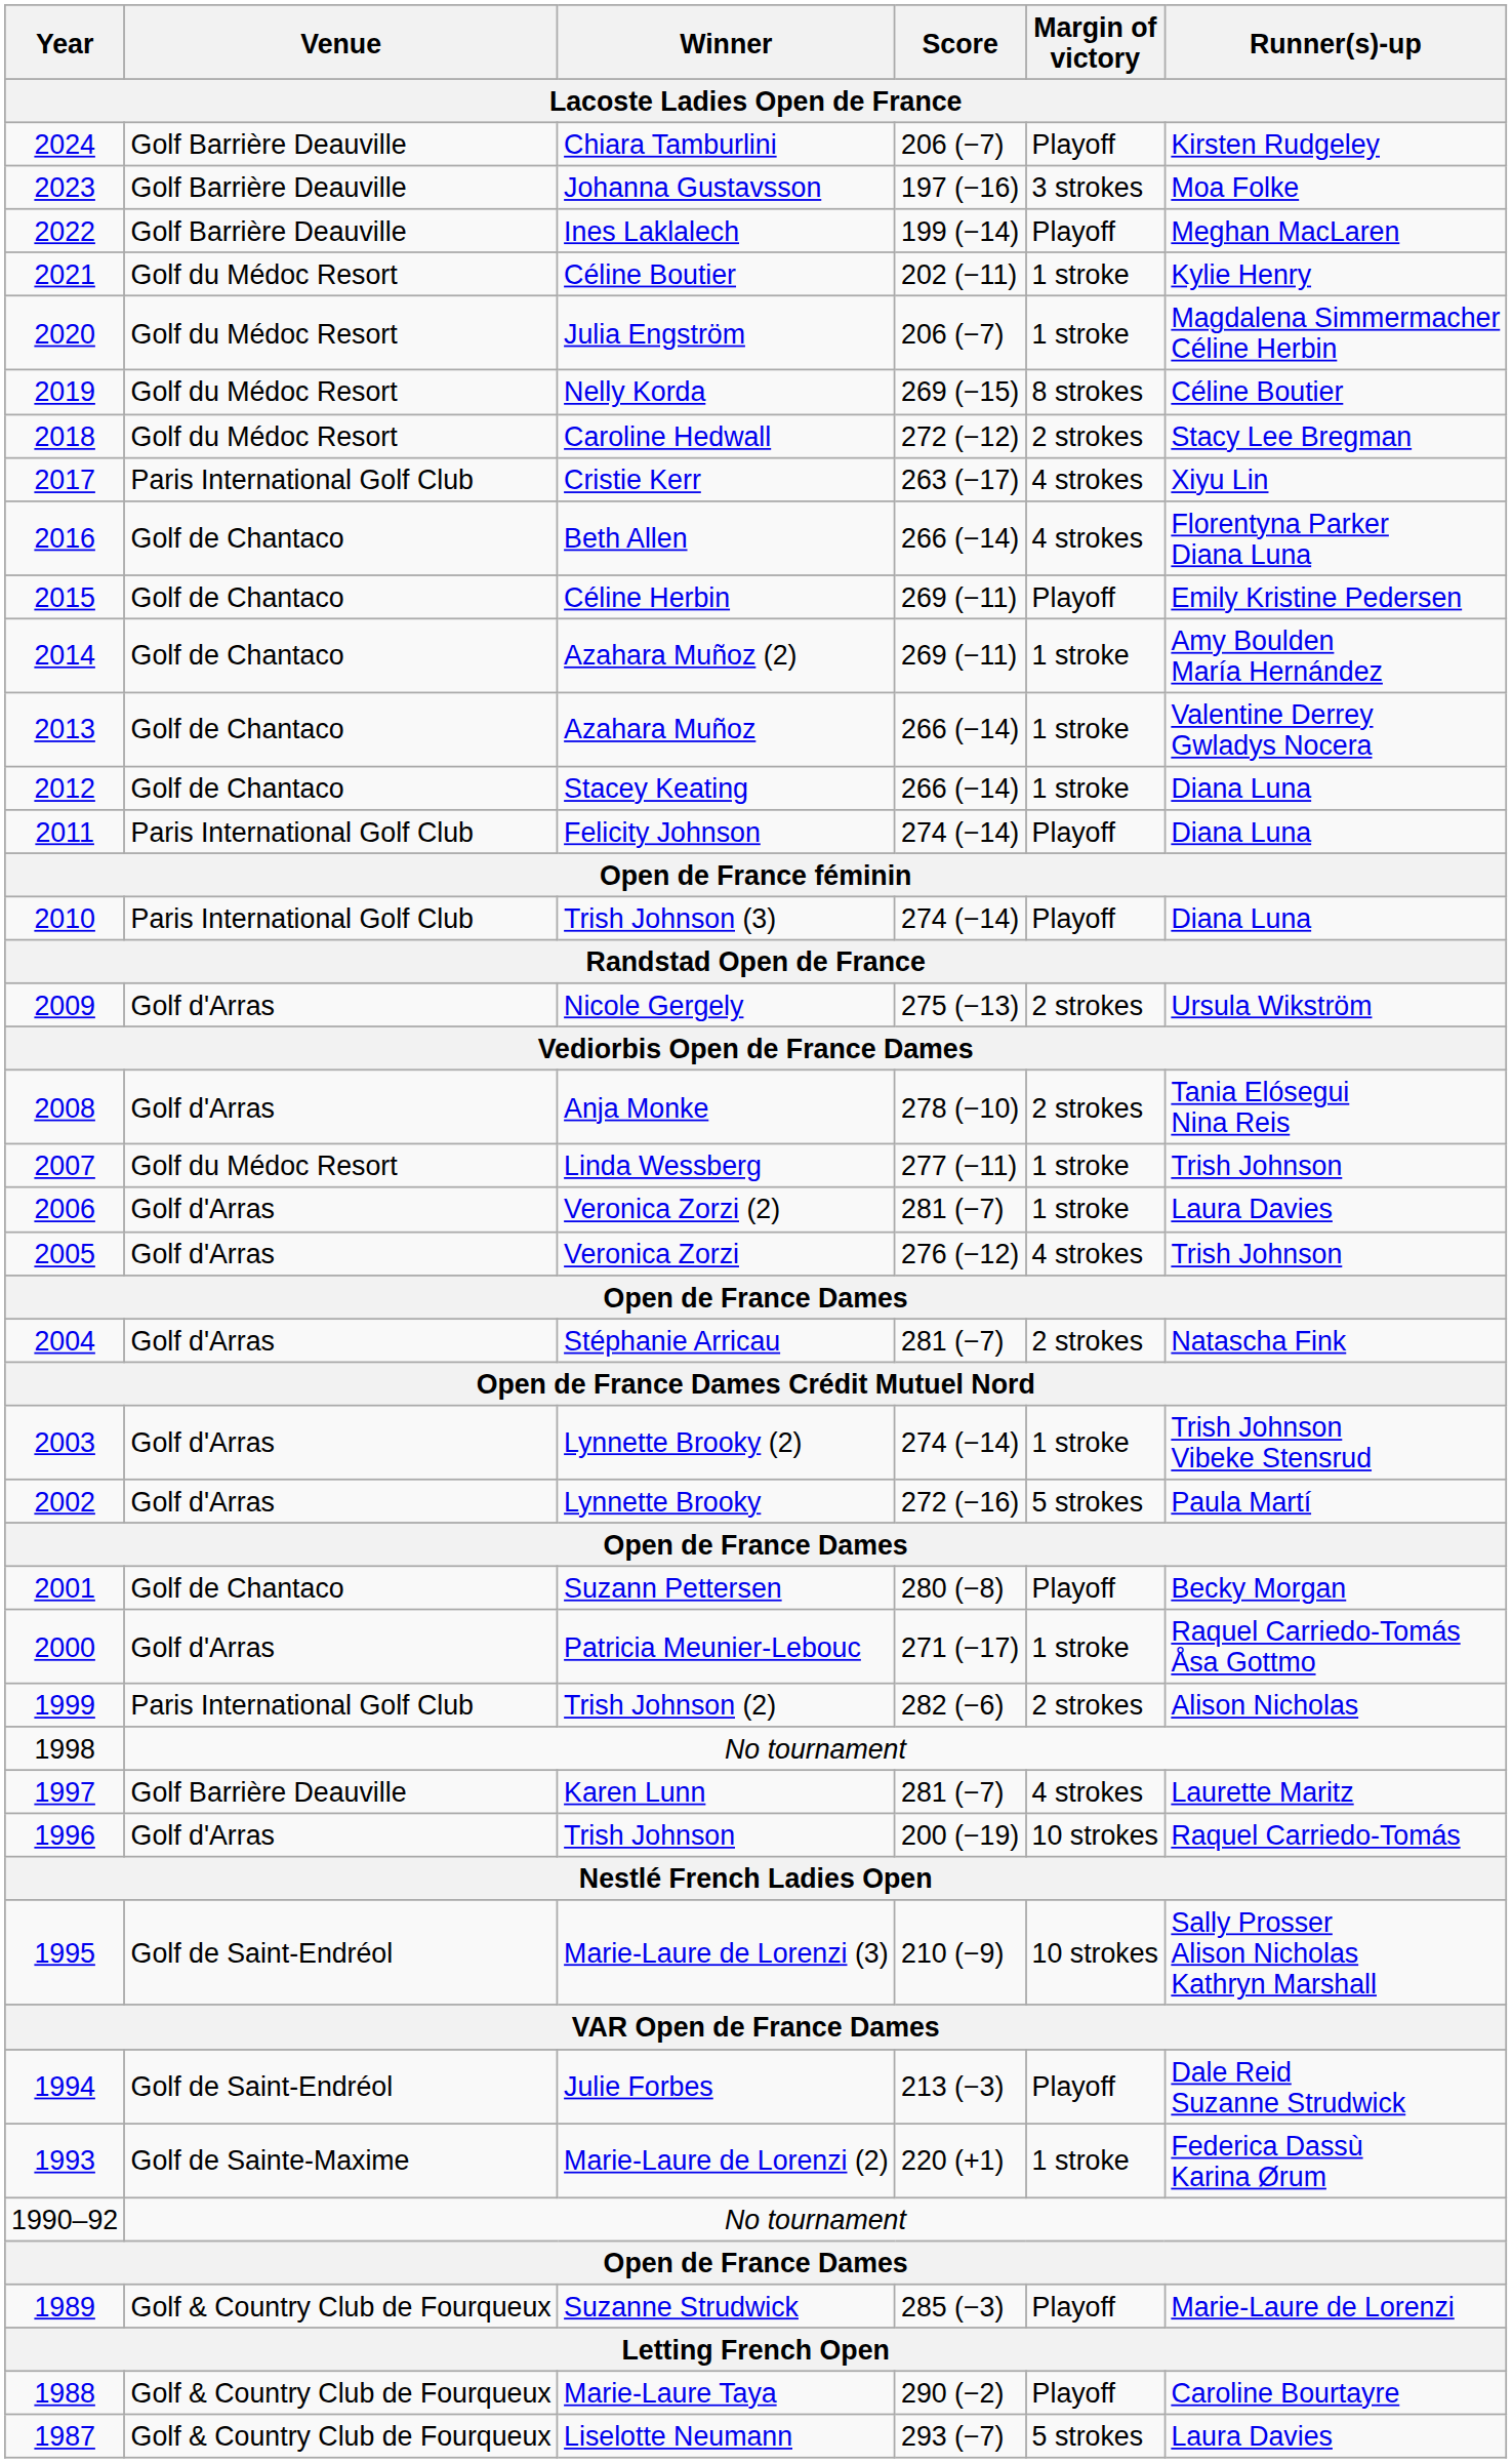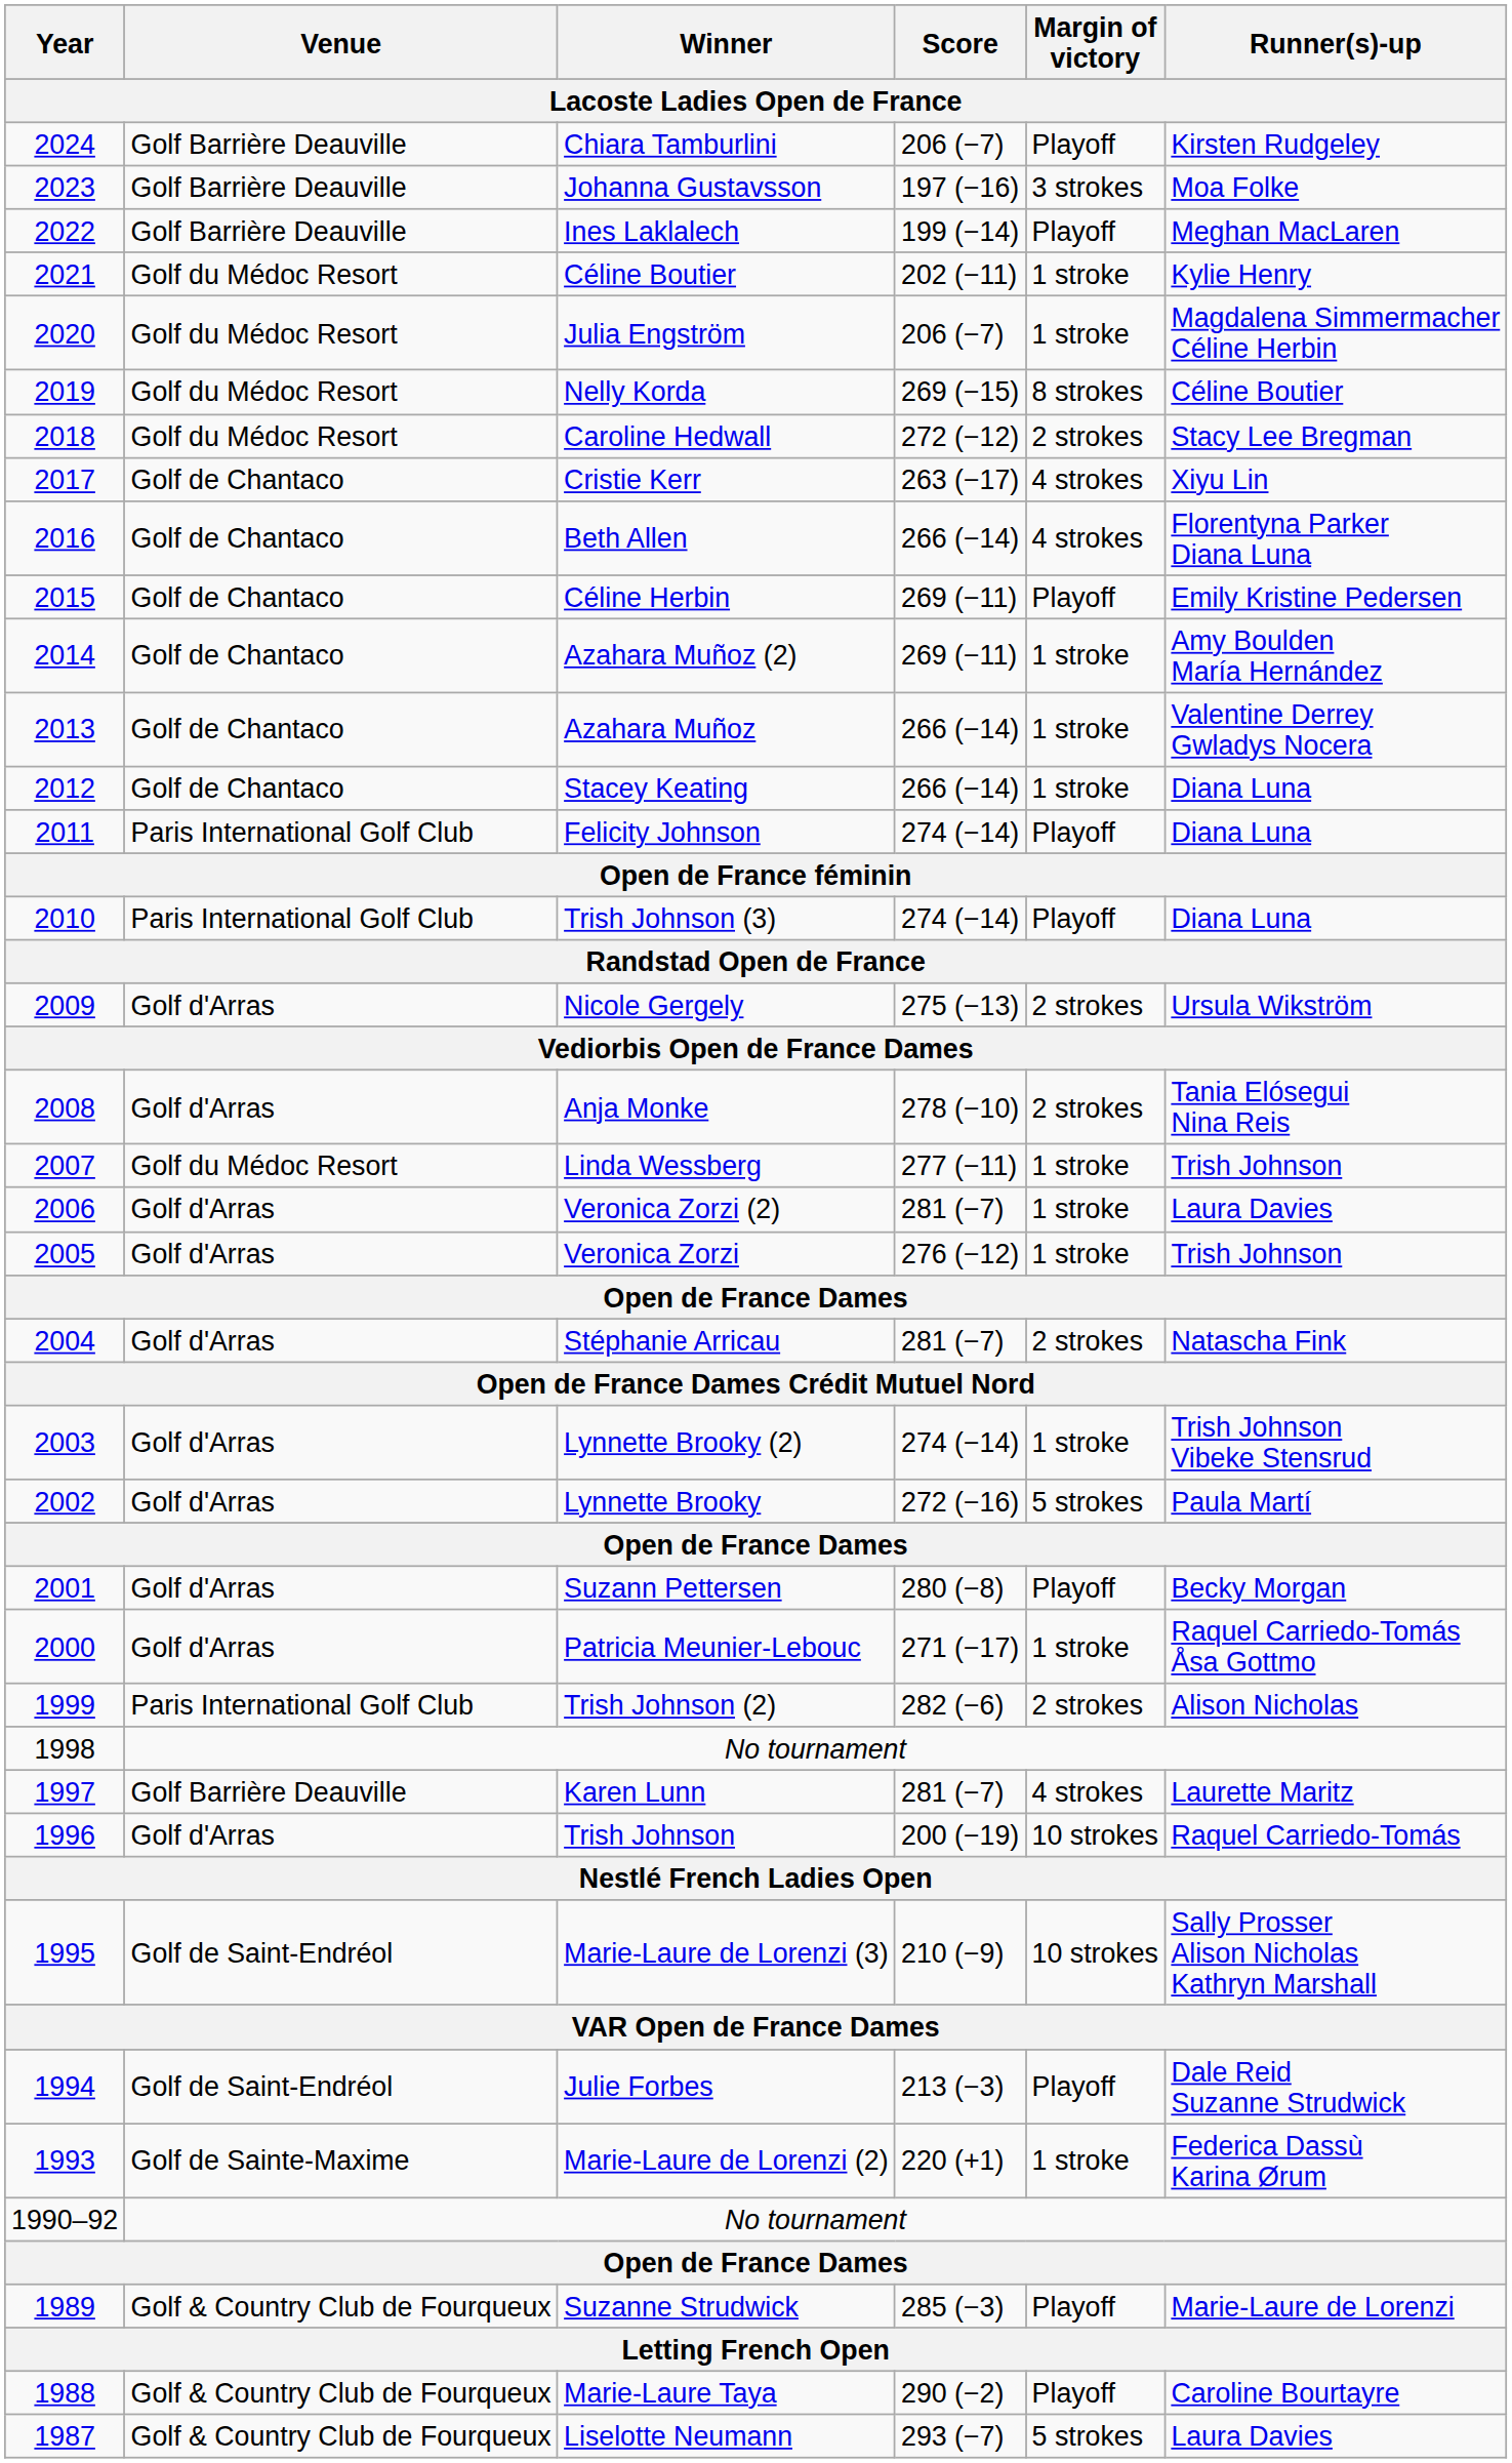 <table class=wikitable style="font-size:95%">
 <tr>
 <th>Year</th>
 <th>Venue</th>
 <th>Winner</th>
 <th>Score</th>
 <th>Margin of<br>victory</th>
 <th>Runner(s)-up</th>
 </tr>
 <tr>
 <th colspan=6>Lacoste Ladies Open de France</th>
 </tr>
 <tr>
 <td align=center><a href='#'>2024</a></td>
 <td>Golf Barrière Deauville</td>
 <td> <a href='#'>Chiara Tamburlini</a></td>
 <td>206 (−7)</td>
 <td>Playoff</td>
 <td> <a href='#'>Kirsten Rudgeley</a></td>
 </tr>
 <tr>
 <td align=center><a href='#'>2023</a></td>
 <td>Golf Barrière Deauville</td>
 <td> <a href='#'>Johanna Gustavsson</a></td>
 <td>197 (−16)</td>
 <td>3 strokes</td>
 <td> <a href='#'>Moa Folke</a></td>
 </tr>
 <tr>
 <td align=center><a href='#'>2022</a></td>
 <td>Golf Barrière Deauville</td>
 <td> <a href='#'>Ines Laklalech</a></td>
 <td>199 (−14)</td>
 <td>Playoff</td>
 <td> <a href='#'>Meghan MacLaren</a></td>
 </tr>
 <tr>
 <td align=center><a href='#'>2021</a></td>
 <td>Golf du Médoc Resort</td>
 <td> <a href='#'>Céline Boutier</a></td>
 <td>202 (−11)</td>
 <td>1 stroke</td>
 <td> <a href='#'>Kylie Henry</a></td>
 </tr>
 <tr>
 <td align=center><a href='#'>2020</a></td>
 <td>Golf du Médoc Resort</td>
 <td> <a href='#'>Julia Engström</a></td>
 <td>206 (−7)</td>
 <td>1 stroke</td>
 <td> <a href='#'>Magdalena Simmermacher</a><br> <a href='#'>Céline Herbin</a></td>
 </tr>
 <tr>
 <td align=center><a href='#'>2019</a></td>
 <td>Golf du Médoc Resort</td>
 <td> <a href='#'>Nelly Korda</a></td>
 <td>269 (−15)</td>
 <td>8 strokes</td>
 <td> <a href='#'>Céline Boutier</a></td>
 </tr>
 <tr>
 <td align=center><a href='#'>2018</a></td>
 <td>Golf du Médoc Resort</td>
 <td> <a href='#'>Caroline Hedwall</a></td>
 <td>272 (−12)</td>
 <td>2 strokes</td>
 <td> <a href='#'>Stacy Lee Bregman</a></td>
 </tr>
 <tr>
 <td align=center><a href='#'>2017</a></td>
-<td>Paris International Golf Club</td>
+<td>Golf de Chantaco</td>
 <td> <a href='#'>Cristie Kerr</a></td>
 <td>263 (−17)</td>
 <td>4 strokes</td>
 <td> <a href='#'>Xiyu Lin</a></td>
 </tr>
 <tr>
 <td align=center><a href='#'>2016</a></td>
 <td>Golf de Chantaco</td>
 <td> <a href='#'>Beth Allen</a></td>
 <td>266 (−14)</td>
 <td>4 strokes</td>
 <td> <a href='#'>Florentyna Parker</a><br> <a href='#'>Diana Luna</a></td>
 </tr>
 <tr>
 <td align=center><a href='#'>2015</a></td>
 <td>Golf de Chantaco</td>
 <td> <a href='#'>Céline Herbin</a></td>
 <td>269 (−11)</td>
 <td>Playoff</td>
 <td> <a href='#'>Emily Kristine Pedersen</a></td>
 </tr>
 <tr>
 <td align=center><a href='#'>2014</a></td>
 <td>Golf de Chantaco</td>
 <td> <a href='#'>Azahara Muñoz</a> (2)</td>
 <td>269 (−11)</td>
 <td>1 stroke</td>
 <td> <a href='#'>Amy Boulden</a><br> <a href='#'>María Hernández</a></td>
 </tr>
 <tr>
 <td align=center><a href='#'>2013</a></td>
 <td>Golf de Chantaco</td>
 <td> <a href='#'>Azahara Muñoz</a></td>
 <td>266 (−14)</td>
 <td>1 stroke</td>
 <td> <a href='#'>Valentine Derrey</a><br> <a href='#'>Gwladys Nocera</a></td>
 </tr>
 <tr>
 <td align=center><a href='#'>2012</a></td>
 <td>Golf de Chantaco</td>
 <td> <a href='#'>Stacey Keating</a></td>
 <td>266 (−14)</td>
 <td>1 stroke</td>
 <td> <a href='#'>Diana Luna</a></td>
 </tr>
 <tr>
 <td align=center><a href='#'>2011</a></td>
 <td>Paris International Golf Club</td>
 <td> <a href='#'>Felicity Johnson</a></td>
 <td>274 (−14)</td>
 <td>Playoff</td>
 <td> <a href='#'>Diana Luna</a></td>
 </tr>
 <tr>
 <th colspan=6>Open de France féminin</th>
 </tr>
 <tr>
 <td align=center><a href='#'>2010</a></td>
 <td>Paris International Golf Club</td>
 <td> <a href='#'>Trish Johnson</a> (3)</td>
 <td>274 (−14)</td>
 <td>Playoff</td>
 <td> <a href='#'>Diana Luna</a></td>
 </tr>
 <tr>
 <th colspan=6>Randstad Open de France</th>
 </tr>
 <tr>
 <td align=center><a href='#'>2009</a></td>
 <td>Golf d'Arras</td>
 <td> <a href='#'>Nicole Gergely</a></td>
 <td>275 (−13)</td>
 <td>2 strokes</td>
 <td> <a href='#'>Ursula Wikström</a></td>
 </tr>
 <tr>
 <th colspan=6>Vediorbis Open de France Dames</th>
 </tr>
 <tr>
 <td align=center><a href='#'>2008</a></td>
 <td>Golf d'Arras</td>
 <td> <a href='#'>Anja Monke</a></td>
 <td>278 (−10)</td>
 <td>2 strokes</td>
 <td> <a href='#'>Tania Elósegui</a><br> <a href='#'>Nina Reis</a></td>
 </tr>
 <tr>
 <td align=center><a href='#'>2007</a></td>
 <td>Golf du Médoc Resort</td>
 <td> <a href='#'>Linda Wessberg</a></td>
 <td>277 (−11)</td>
 <td>1 stroke</td>
 <td> <a href='#'>Trish Johnson</a></td>
 </tr>
 <tr>
 <td align=center><a href='#'>2006</a></td>
 <td>Golf d'Arras</td>
 <td> <a href='#'>Veronica Zorzi</a> (2)</td>
 <td>281 (−7)</td>
 <td>1 stroke</td>
 <td> <a href='#'>Laura Davies</a></td>
 </tr>
 <tr>
 <td align=center><a href='#'>2005</a></td>
 <td>Golf d'Arras</td>
 <td> <a href='#'>Veronica Zorzi</a></td>
 <td>276 (−12)</td>
-<td>4 strokes</td>
+<td>1 stroke</td>
 <td> <a href='#'>Trish Johnson</a></td>
 </tr>
 <tr>
 <th colspan=6>Open de France Dames</th>
 </tr>
 <tr>
 <td align=center><a href='#'>2004</a></td>
 <td>Golf d'Arras</td>
 <td> <a href='#'>Stéphanie Arricau</a></td>
 <td>281 (−7)</td>
 <td>2 strokes</td>
 <td> <a href='#'>Natascha Fink</a></td>
 </tr>
 <tr>
 <th colspan=6>Open de France Dames Crédit Mutuel Nord</th>
 </tr>
 <tr>
 <td align=center><a href='#'>2003</a></td>
 <td>Golf d'Arras</td>
 <td> <a href='#'>Lynnette Brooky</a> (2)</td>
 <td>274 (−14)</td>
 <td>1 stroke</td>
 <td> <a href='#'>Trish Johnson</a><br> <a href='#'>Vibeke Stensrud</a></td>
 </tr>
 <tr>
 <td align=center><a href='#'>2002</a></td>
 <td>Golf d'Arras</td>
 <td> <a href='#'>Lynnette Brooky</a></td>
 <td>272 (−16)</td>
 <td>5 strokes</td>
 <td> <a href='#'>Paula Martí</a></td>
 </tr>
 <tr>
 <th colspan=6>Open de France Dames</th>
 </tr>
 <tr>
 <td align=center><a href='#'>2001</a></td>
-<td>Golf de Chantaco</td>
+<td>Golf d'Arras</td>
 <td> <a href='#'>Suzann Pettersen</a></td>
 <td>280 (−8)</td>
 <td>Playoff</td>
 <td> <a href='#'>Becky Morgan</a></td>
 </tr>
 <tr>
 <td align=center><a href='#'>2000</a></td>
 <td>Golf d'Arras</td>
 <td> <a href='#'>Patricia Meunier-Lebouc</a></td>
 <td>271 (−17)</td>
 <td>1 stroke</td>
 <td> <a href='#'>Raquel Carriedo-Tomás</a><br> <a href='#'>Åsa Gottmo</a></td>
 </tr>
 <tr>
 <td align=center><a href='#'>1999</a></td>
 <td>Paris International Golf Club</td>
 <td> <a href='#'>Trish Johnson</a> (2)</td>
 <td>282 (−6)</td>
 <td>2 strokes</td>
 <td> <a href='#'>Alison Nicholas</a></td>
 </tr>
 <tr>
 <td align=center>1998</td>
 <td colspan=5 align=center><em>No tournament</em></td>
 </tr>
 <tr>
 <td align=center><a href='#'>1997</a></td>
 <td>Golf Barrière Deauville</td>
 <td> <a href='#'>Karen Lunn</a></td>
 <td>281 (−7)</td>
 <td>4 strokes</td>
 <td> <a href='#'>Laurette Maritz</a></td>
 </tr>
 <tr>
 <td align=center><a href='#'>1996</a></td>
 <td>Golf d'Arras</td>
 <td> <a href='#'>Trish Johnson</a></td>
 <td>200 (−19)</td>
 <td>10 strokes</td>
 <td> <a href='#'>Raquel Carriedo-Tomás</a></td>
 </tr>
 <tr>
 <th colspan=6>Nestlé French Ladies Open</th>
 </tr>
 <tr>
 <td align=center><a href='#'>1995</a></td>
 <td>Golf de Saint-Endréol</td>
 <td> <a href='#'>Marie-Laure de Lorenzi</a> (3)</td>
 <td>210 (−9)</td>
 <td>10 strokes</td>
 <td> <a href='#'>Sally Prosser</a><br> <a href='#'>Alison Nicholas</a><br> <a href='#'>Kathryn Marshall</a></td>
 </tr>
 <tr>
 <th colspan=6>VAR Open de France Dames</th>
 </tr>
 <tr>
 <td align=center><a href='#'>1994</a></td>
 <td>Golf de Saint-Endréol</td>
 <td> <a href='#'>Julie Forbes</a></td>
 <td>213 (−3)</td>
 <td>Playoff</td>
 <td> <a href='#'>Dale Reid</a><br> <a href='#'>Suzanne Strudwick</a></td>
 </tr>
 <tr>
 <td align=center><a href='#'>1993</a></td>
 <td>Golf de Sainte-Maxime</td>
 <td> <a href='#'>Marie-Laure de Lorenzi</a> (2)</td>
 <td>220 (+1)</td>
 <td>1 stroke</td>
 <td> <a href='#'>Federica Dassù</a><br> <a href='#'>Karina Ørum</a></td>
 </tr>
 <tr>
 <td align=center>1990–92</td>
 <td colspan=5 align=center><em>No tournament</em></td>
 </tr>
 <tr>
 <th colspan=6>Open de France Dames</th>
 </tr>
 <tr>
 <td align=center><a href='#'>1989</a></td>
 <td>Golf & Country Club de Fourqueux</td>
 <td> <a href='#'>Suzanne Strudwick</a></td>
 <td>285 (−3)</td>
 <td>Playoff</td>
 <td> <a href='#'>Marie-Laure de Lorenzi</a></td>
 </tr>
 <tr>
 <th colspan=6>Letting French Open</th>
 </tr>
 <tr>
 <td align=center><a href='#'>1988</a></td>
 <td>Golf & Country Club de Fourqueux</td>
 <td> <a href='#'>Marie-Laure Taya</a></td>
 <td>290 (−2)</td>
 <td>Playoff</td>
 <td> <a href='#'>Caroline Bourtayre</a></td>
 </tr>
 <tr>
 <td align=center><a href='#'>1987</a></td>
 <td>Golf & Country Club de Fourqueux</td>
 <td> <a href='#'>Liselotte Neumann</a></td>
 <td>293 (−7)</td>
 <td>5 strokes</td>
 <td> <a href='#'>Laura Davies</a></td>
 </tr>
 </table>
